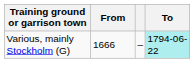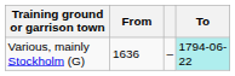 <table class="wikitable" width="300px">
 <tr>
 <th>Training ground<br>or garrison town</th>
 <th width="24%">From</th>
 <th width="2%"></th>
 <th width="24%">To</th>
 </tr>
 <tr>
 <td>Various, mainly <a href='#'>Stockholm</a> (G)</td>
-<td>1666</td>
+<td>1636</td>
 <td>–</td>
 <td style="background: paleturquoise;">1794-06-22</td>
 </tr>
 </table>
